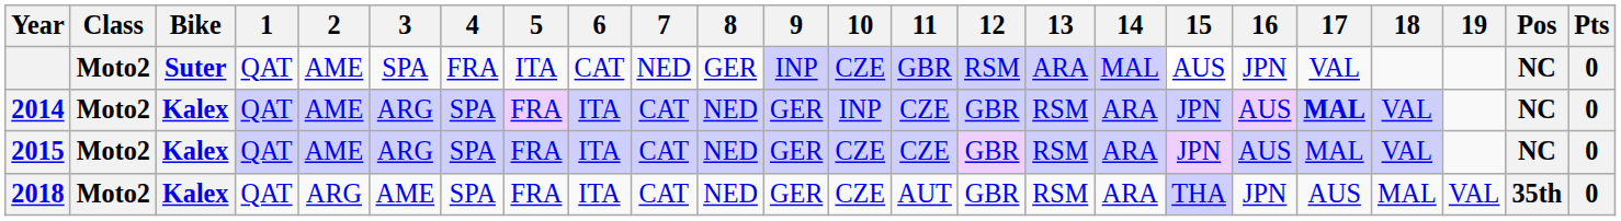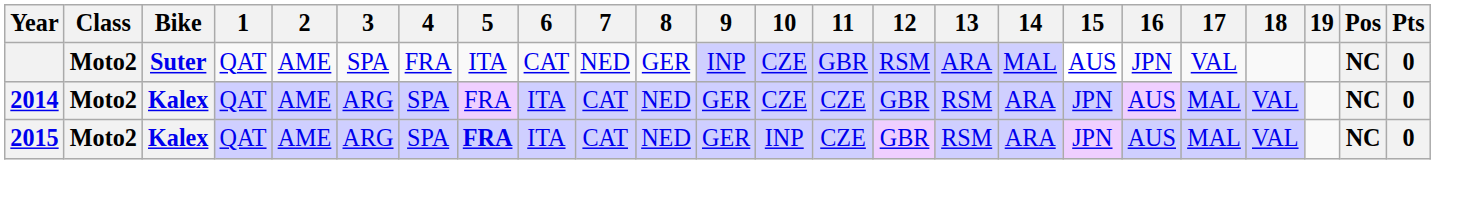 <table class="wikitable" style="text-align:center">
 <tr>
 <th>Year</th>
 <th>Class</th>
 <th>Bike</th>
 <th>1</th>
 <th>2</th>
 <th>3</th>
 <th>4</th>
 <th>5</th>
 <th>6</th>
 <th>7</th>
 <th>8</th>
 <th>9</th>
 <th>10</th>
 <th>11</th>
 <th>12</th>
 <th>13</th>
 <th>14</th>
 <th>15</th>
 <th>16</th>
 <th>17</th>
 <th>18</th>
 <th>19</th>
 <th>Pos</th>
 <th>Pts</th>
 </tr>
 <tr>
 <th></th>
 <th>Moto2</th>
 <th><a href='#'>Suter</a></th>
 <td><a href='#'>QAT</a></td>
 <td><a href='#'>AME</a></td>
 <td><a href='#'>SPA</a></td>
 <td><a href='#'>FRA</a></td>
 <td><a href='#'>ITA</a></td>
 <td><a href='#'>CAT</a></td>
 <td><a href='#'>NED</a></td>
 <td><a href='#'>GER</a></td>
 <td style="background:#cfcfff;"><a href='#'>INP</a><br></td>
 <td style="background:#cfcfff;"><a href='#'>CZE</a><br></td>
 <td style="background:#cfcfff;"><a href='#'>GBR</a><br></td>
 <td style="background:#cfcfff;"><a href='#'>RSM</a><br></td>
 <td style="background:#cfcfff;"><a href='#'>ARA</a><br></td>
 <td style="background:#cfcfff;"><a href='#'>MAL</a><br></td>
 <td style="background:#ffffff;"><a href='#'>AUS</a><br></td>
 <td><a href='#'>JPN</a></td>
 <td><a href='#'>VAL</a></td>
 <td></td>
 <td></td>
 <th>NC</th>
 <th>0</th>
 </tr>
 <tr>
 <th><a href='#'>2014</a></th>
 <th>Moto2</th>
 <th><a href='#'>Kalex</a></th>
 <td style="background:#cfcfff;"><a href='#'>QAT</a><br></td>
 <td style="background:#cfcfff;"><a href='#'>AME</a><br></td>
 <td style="background:#cfcfff;"><a href='#'>ARG</a><br></td>
 <td style="background:#cfcfff;"><a href='#'>SPA</a><br></td>
 <td style="background:#efcfff;"><a href='#'>FRA</a><br></td>
 <td style="background:#cfcfff;"><a href='#'>ITA</a><br></td>
 <td style="background:#cfcfff;"><a href='#'>CAT</a><br></td>
 <td style="background:#cfcfff;"><a href='#'>NED</a><br></td>
 <td style="background:#cfcfff;"><a href='#'>GER</a><br></td>
-<td style="background:#cfcfff;"><a href='#'>INP</a><br></td>
+<td style="background:#cfcfff;"><a href='#'>CZE</a><br></td>
 <td style="background:#cfcfff;"><a href='#'>CZE</a><br></td>
 <td style="background:#cfcfff;"><a href='#'>GBR</a><br></td>
 <td style="background:#cfcfff;"><a href='#'>RSM</a><br></td>
 <td style="background:#cfcfff;"><a href='#'>ARA</a><br></td>
 <td style="background:#cfcfff;"><a href='#'>JPN</a><br></td>
 <td style="background:#efcfff;"><a href='#'>AUS</a><br></td>
-<td style="background:#cfcfff;"><strong><a href='#'>MAL</a><br></strong></td>
+<td style="background:#cfcfff;"><a href='#'>MAL</a><br></td>
 <td style="background:#cfcfff;"><a href='#'>VAL</a><br></td>
 <td></td>
 <th>NC</th>
 <th>0</th>
 </tr>
 <tr>
 <th><a href='#'>2015</a></th>
 <th>Moto2</th>
 <th><a href='#'>Kalex</a></th>
 <td style="background:#cfcfff;"><a href='#'>QAT</a><br></td>
 <td style="background:#cfcfff;"><a href='#'>AME</a><br></td>
 <td style="background:#cfcfff;"><a href='#'>ARG</a><br></td>
 <td style="background:#cfcfff;"><a href='#'>SPA</a><br></td>
-<td style="background:#cfcfff;"><a href='#'>FRA</a><br></td>
+<td style="background:#cfcfff;"><strong><a href='#'>FRA</a><br></strong></td>
 <td style="background:#cfcfff;"><a href='#'>ITA</a><br></td>
 <td style="background:#cfcfff;"><a href='#'>CAT</a><br></td>
 <td style="background:#cfcfff;"><a href='#'>NED</a><br></td>
 <td style="background:#cfcfff;"><a href='#'>GER</a><br></td>
-<td style="background:#cfcfff;"><a href='#'>CZE</a><br></td>
+<td style="background:#cfcfff;"><a href='#'>INP</a><br></td>
 <td style="background:#cfcfff;"><a href='#'>CZE</a><br></td>
 <td style="background:#efcfff;"><a href='#'>GBR</a><br></td>
 <td style="background:#cfcfff;"><a href='#'>RSM</a><br></td>
 <td style="background:#cfcfff;"><a href='#'>ARA</a><br></td>
 <td style="background:#efcfff;"><a href='#'>JPN</a><br></td>
 <td style="background:#cfcfff;"><a href='#'>AUS</a><br></td>
 <td style="background:#cfcfff;"><a href='#'>MAL</a><br></td>
 <td style="background:#cfcfff;"><a href='#'>VAL</a><br></td>
 <td></td>
 <th>NC</th>
 <th>0</th>
 </tr>
-<tr>
-<th><a href='#'>2018</a></th>
-<th>Moto2</th>
-<th><a href='#'>Kalex</a></th>
-<td><a href='#'>QAT</a></td>
-<td><a href='#'>ARG</a></td>
-<td><a href='#'>AME</a></td>
-<td><a href='#'>SPA</a></td>
-<td><a href='#'>FRA</a></td>
-<td><a href='#'>ITA</a></td>
-<td><a href='#'>CAT</a></td>
-<td><a href='#'>NED</a></td>
-<td><a href='#'>GER</a></td>
-<td><a href='#'>CZE</a></td>
-<td><a href='#'>AUT</a></td>
-<td><a href='#'>GBR</a></td>
-<td><a href='#'>RSM</a></td>
-<td><a href='#'>ARA</a></td>
-<td style="background:#cfcfff;"><a href='#'>THA</a><br></td>
-<td><a href='#'>JPN</a></td>
-<td><a href='#'>AUS</a></td>
-<td><a href='#'>MAL</a></td>
-<td><a href='#'>VAL</a></td>
-<th>35th</th>
-<th>0</th>
-</tr>
 </table>
